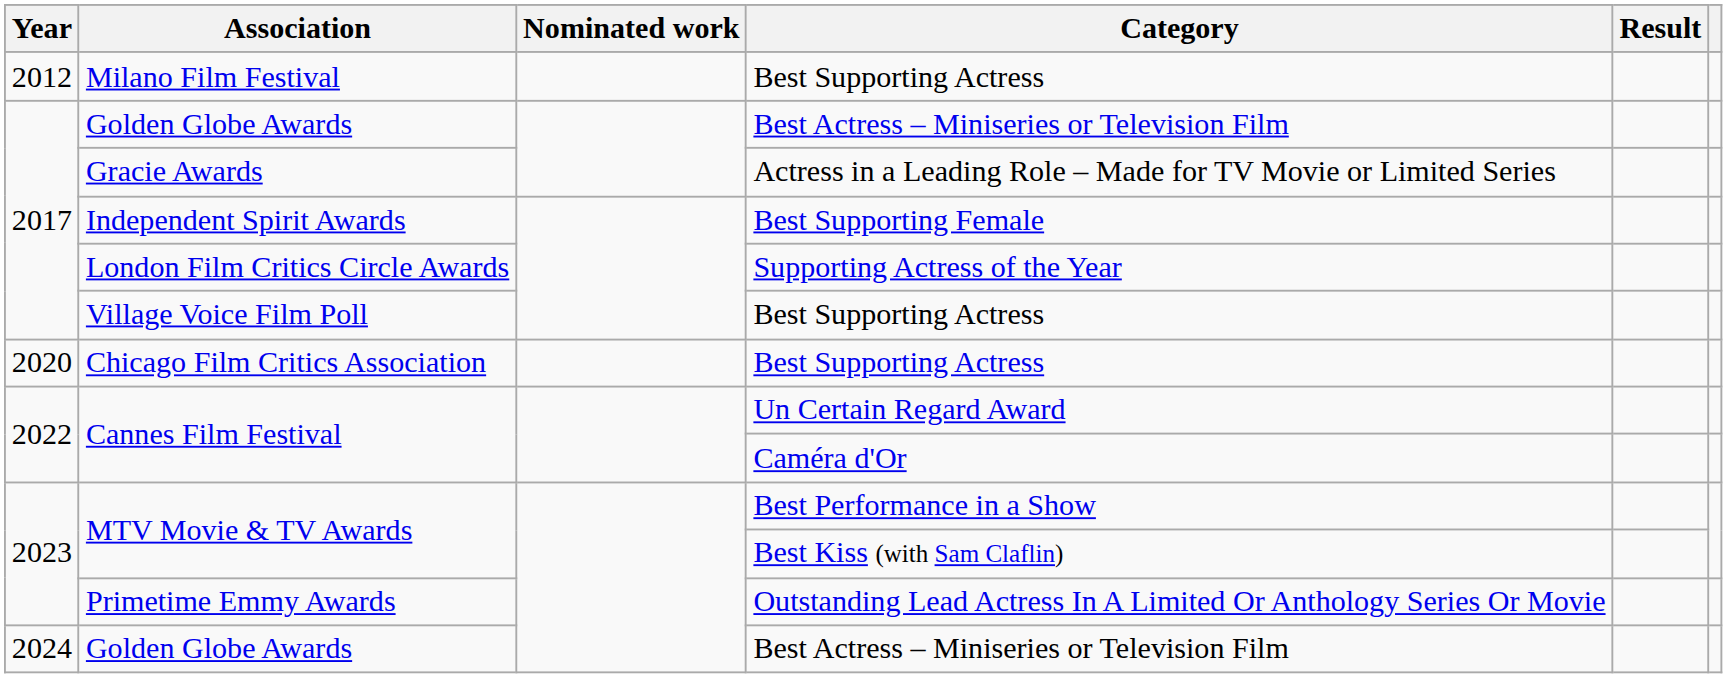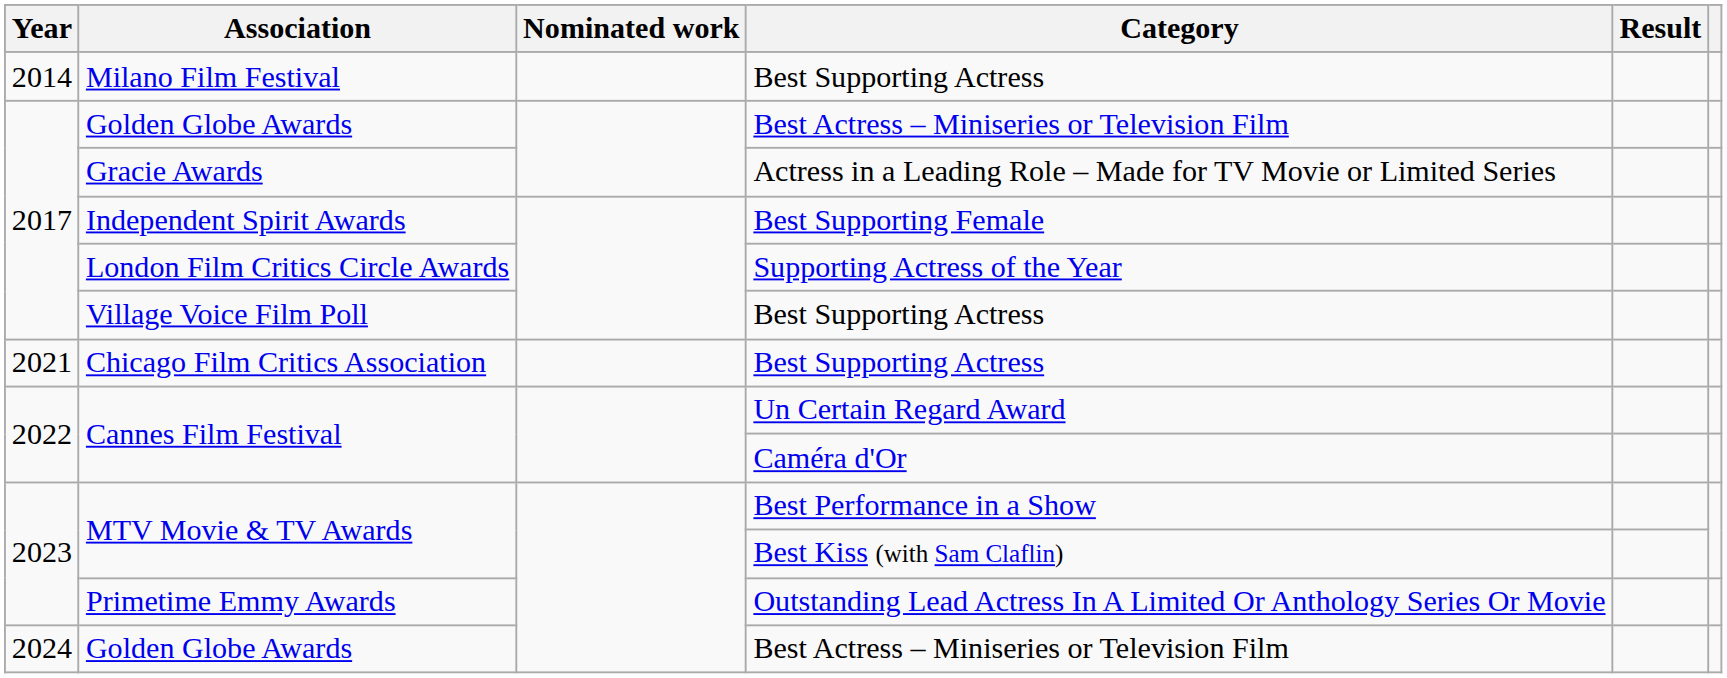 <table class="wikitable">
 <tr>
 <th>Year</th>
 <th>Association</th>
 <th>Nominated work</th>
 <th>Category</th>
 <th>Result</th>
 <th></th>
 </tr>
 <tr>
-<td>2012</td>
+<td>2014</td>
 <td><a href='#'>Milano Film Festival</a></td>
 <td></td>
 <td>Best Supporting Actress</td>
 <td></td>
 <td></td>
 </tr>
 <tr>
 <td rowspan=5>2017</td>
 <td><a href='#'>Golden Globe Awards</a></td>
 <td rowspan="2"></td>
 <td><a href='#'>Best Actress – Miniseries or Television Film</a></td>
 <td></td>
 <td></td>
 </tr>
 <tr>
 <td><a href='#'>Gracie Awards</a></td>
 <td>Actress in a Leading Role – Made for TV Movie or Limited Series</td>
 <td></td>
 <td></td>
 </tr>
 <tr>
 <td><a href='#'>Independent Spirit Awards</a></td>
 <td rowspan="3"></td>
 <td><a href='#'>Best Supporting Female</a></td>
 <td></td>
 <td></td>
 </tr>
 <tr>
 <td><a href='#'>London Film Critics Circle Awards</a></td>
 <td><a href='#'>Supporting Actress of the Year</a></td>
 <td></td>
 <td></td>
 </tr>
 <tr>
 <td><a href='#'>Village Voice Film Poll</a></td>
 <td>Best Supporting Actress</td>
 <td></td>
 <td></td>
 </tr>
 <tr>
-<td>2020</td>
+<td>2021</td>
 <td><a href='#'>Chicago Film Critics Association</a></td>
 <td></td>
 <td><a href='#'>Best Supporting Actress</a></td>
 <td></td>
 <td></td>
 </tr>
 <tr>
 <td rowspan="2">2022</td>
 <td rowspan="2"><a href='#'>Cannes Film Festival</a></td>
 <td rowspan="2"></td>
 <td><a href='#'>Un Certain Regard Award</a></td>
 <td></td>
 <td></td>
 </tr>
 <tr>
 <td><a href='#'>Caméra d'Or</a></td>
 <td></td>
 <td></td>
 </tr>
 <tr>
 <td rowspan="3">2023</td>
 <td rowspan="2"><a href='#'>MTV Movie & TV Awards</a></td>
 <td rowspan="4"></td>
 <td><a href='#'>Best Performance in a Show</a></td>
 <td></td>
 <td rowspan=2></td>
 </tr>
 <tr>
 <td><a href='#'>Best Kiss</a> <small>(with <a href='#'>Sam Claflin</a>)</small></td>
 <td></td>
 </tr>
 <tr>
 <td><a href='#'>Primetime Emmy Awards</a></td>
 <td><a href='#'>Outstanding Lead Actress In A Limited Or Anthology Series Or Movie</a></td>
 <td></td>
 <td></td>
 </tr>
 <tr>
 <td>2024</td>
 <td><a href='#'>Golden Globe Awards</a></td>
 <td>Best Actress – Miniseries or Television Film</td>
 <td></td>
 <td></td>
 </tr>
 </table>
